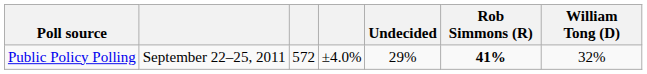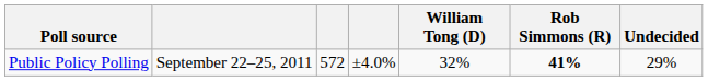 <table class="wikitable" style="text-align:center">
 <tr valign= bottom>
 <th>Poll source</th>
 <th></th>
 <th></th>
 <th></th>
+<th style="width:100px;">William<br>Tong (D)</th>
+<th style="width:100px;">Rob<br>Simmons (R)</th>
 <th>Undecided</th>
-<th style="width:100px;">Rob<br>Simmons (R)</th>
-<th style="width:100px;">William<br>Tong (D)</th>
 </tr>
 <tr>
 <td align=left><a href='#'>Public Policy Polling</a></td>
 <td>September 22–25, 2011</td>
 <td>572</td>
 <td>±4.0%</td>
+<td>32%</td>
+<td><strong>41%</strong></td>
 <td>29%</td>
-<td><strong>41%</strong></td>
-<td>32%</td>
 </tr>
 </table>
